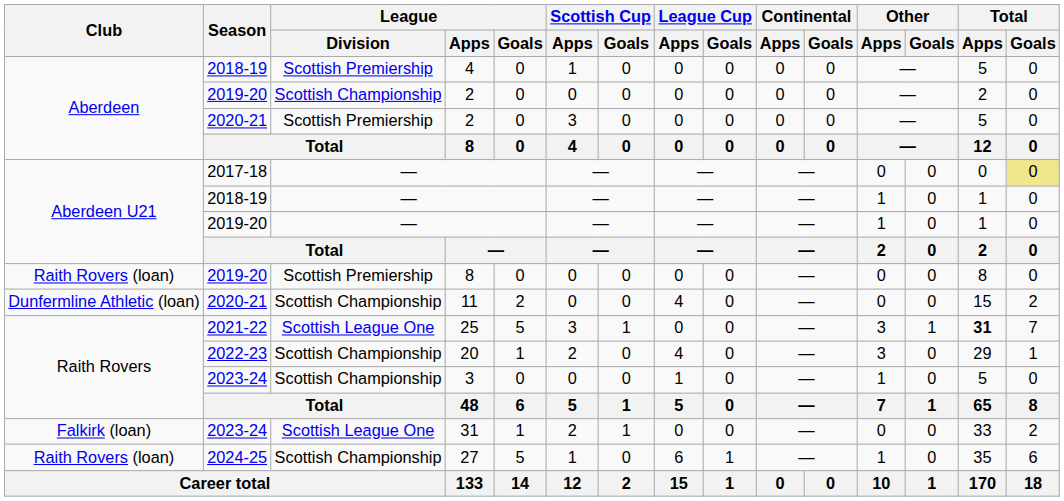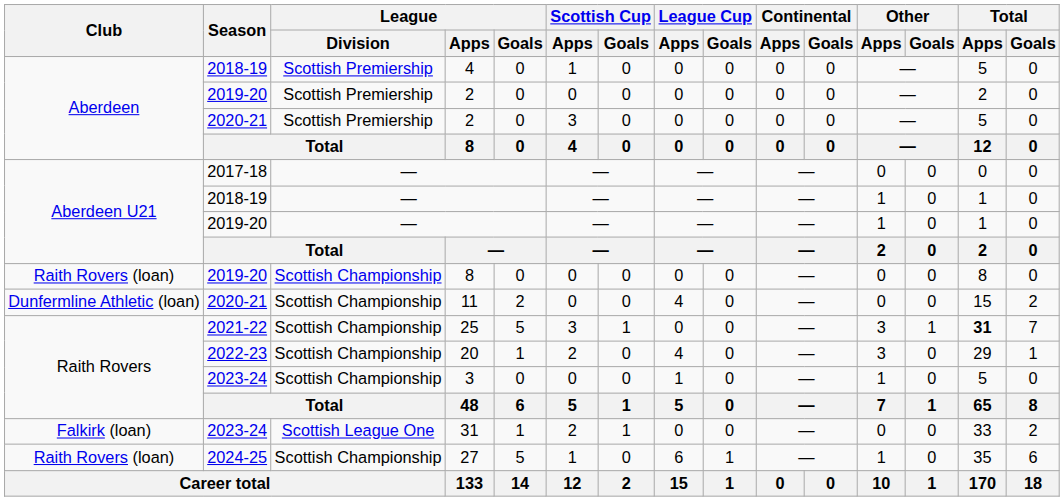 <table class="wikitable" style="text-align: center">
 <tr>
 <th rowspan="2">Club</th>
 <th rowspan="2">Season</th>
 <th colspan="3">League</th>
 <th colspan="2"><a href='#'>Scottish Cup</a></th>
 <th colspan="2"><a href='#'>League Cup</a></th>
 <th colspan="2">Continental</th>
 <th colspan="2">Other</th>
 <th colspan="2">Total</th>
 </tr>
 <tr>
 <th>Division</th>
 <th>Apps</th>
 <th>Goals</th>
 <th>Apps</th>
 <th>Goals</th>
 <th>Apps</th>
 <th>Goals</th>
 <th>Apps</th>
 <th>Goals</th>
 <th>Apps</th>
 <th>Goals</th>
 <th>Apps</th>
 <th>Goals</th>
 </tr>
 <tr>
 <td rowspan="4"><a href='#'>Aberdeen</a></td>
 <td><a href='#'>2018-19</a></td>
 <td><a href='#'>Scottish Premiership</a></td>
 <td>4</td>
 <td>0</td>
 <td>1</td>
 <td>0</td>
 <td>0</td>
 <td>0</td>
 <td>0</td>
 <td>0</td>
 <td colspan="2">—</td>
 <td>5</td>
 <td>0</td>
 </tr>
 <tr>
 <td><a href='#'>2019-20</a></td>
-<td><a href='#'>Scottish Championship</a></td>
+<td>Scottish Premiership</td>
 <td>2</td>
 <td>0</td>
 <td>0</td>
 <td>0</td>
 <td>0</td>
 <td>0</td>
 <td>0</td>
 <td>0</td>
 <td colspan="2">—</td>
 <td>2</td>
 <td>0</td>
 </tr>
 <tr>
 <td><a href='#'>2020-21</a></td>
 <td>Scottish Premiership</td>
 <td>2</td>
 <td>0</td>
 <td>3</td>
 <td>0</td>
 <td>0</td>
 <td>0</td>
 <td>0</td>
 <td>0</td>
 <td colspan="2">—</td>
 <td>5</td>
 <td>0</td>
 </tr>
 <tr>
 <th colspan="2">Total</th>
 <th>8</th>
 <th>0</th>
 <th>4</th>
 <th>0</th>
 <th>0</th>
 <th>0</th>
 <th>0</th>
 <th>0</th>
 <th colspan="2">—</th>
 <th>12</th>
 <th>0</th>
 </tr>
 <tr>
 <td rowspan="4"><a href='#'>Aberdeen U21</a></td>
 <td>2017-18</td>
 <td colspan="3">—</td>
 <td colspan="2">—</td>
 <td colspan="2">—</td>
 <td colspan="2">—</td>
 <td>0</td>
 <td>0</td>
 <td>0</td>
-<td style="background: khaki;">0</td>
+<td>0</td>
 </tr>
 <tr>
 <td>2018-19</td>
 <td colspan="3">—</td>
 <td colspan="2">—</td>
 <td colspan="2">—</td>
 <td colspan="2">—</td>
 <td>1</td>
 <td>0</td>
 <td>1</td>
 <td>0</td>
 </tr>
 <tr>
 <td>2019-20</td>
 <td colspan="3">—</td>
 <td colspan="2">—</td>
 <td colspan="2">—</td>
 <td colspan="2">—</td>
 <td>1</td>
 <td>0</td>
 <td>1</td>
 <td>0</td>
 </tr>
 <tr>
 <th colspan="2">Total</th>
 <th colspan="2">—</th>
 <th colspan="2">—</th>
 <th colspan="2">—</th>
 <th colspan="2">—</th>
 <th>2</th>
 <th>0</th>
 <th>2</th>
 <th>0</th>
 </tr>
 <tr>
 <td><a href='#'>Raith Rovers</a> (loan)</td>
 <td><a href='#'>2019-20</a></td>
-<td>Scottish Premiership</td>
+<td><a href='#'>Scottish Championship</a></td>
 <td>8</td>
 <td>0</td>
 <td>0</td>
 <td>0</td>
 <td>0</td>
 <td>0</td>
 <td colspan="2">—</td>
 <td>0</td>
 <td>0</td>
 <td>8</td>
 <td>0</td>
 </tr>
 <tr>
 <td><a href='#'>Dunfermline Athletic</a> (loan)</td>
 <td><a href='#'>2020-21</a></td>
 <td>Scottish Championship</td>
 <td>11</td>
 <td>2</td>
 <td>0</td>
 <td>0</td>
 <td>4</td>
 <td>0</td>
 <td colspan="2">—</td>
 <td>0</td>
 <td>0</td>
 <td>15</td>
 <td>2</td>
 </tr>
 <tr>
 <td rowspan="4">Raith Rovers</td>
 <td><a href='#'>2021-22</a></td>
-<td><a href='#'>Scottish League One</a></td>
+<td>Scottish Championship</td>
 <td>25</td>
 <td>5</td>
 <td>3</td>
 <td>1</td>
 <td>0</td>
 <td>0</td>
 <td colspan="2">—</td>
 <td>3</td>
 <td>1</td>
 <td><strong>31</strong></td>
 <td>7</td>
 </tr>
 <tr>
 <td><a href='#'>2022-23</a></td>
 <td>Scottish Championship</td>
 <td>20</td>
 <td>1</td>
 <td>2</td>
 <td>0</td>
 <td>4</td>
 <td>0</td>
 <td colspan="2">—</td>
 <td>3</td>
 <td>0</td>
 <td>29</td>
 <td>1</td>
 </tr>
 <tr>
 <td><a href='#'>2023-24</a></td>
 <td>Scottish Championship</td>
 <td>3</td>
 <td>0</td>
 <td>0</td>
 <td>0</td>
 <td>1</td>
 <td>0</td>
 <td colspan="2">—</td>
 <td>1</td>
 <td>0</td>
 <td>5</td>
 <td>0</td>
 </tr>
 <tr>
 <th colspan="2">Total</th>
 <th>48</th>
 <th>6</th>
 <th>5</th>
 <th>1</th>
 <th>5</th>
 <th>0</th>
 <th colspan="2">—</th>
 <th>7</th>
 <th>1</th>
 <th>65</th>
 <th>8</th>
 </tr>
 <tr>
 <td><a href='#'>Falkirk</a> (loan)</td>
 <td><a href='#'>2023-24</a></td>
 <td><a href='#'>Scottish League One</a></td>
 <td>31</td>
 <td>1</td>
 <td>2</td>
 <td>1</td>
 <td>0</td>
 <td>0</td>
 <td colspan="2">—</td>
 <td>0</td>
 <td>0</td>
 <td>33</td>
 <td>2</td>
 </tr>
 <tr>
 <td><a href='#'>Raith Rovers</a> (loan)</td>
 <td><a href='#'>2024-25</a></td>
 <td>Scottish Championship</td>
 <td>27</td>
 <td>5</td>
 <td>1</td>
 <td>0</td>
 <td>6</td>
 <td>1</td>
 <td colspan="2">—</td>
 <td>1</td>
 <td>0</td>
 <td>35</td>
 <td>6</td>
 </tr>
 <tr>
 <th colspan="3">Career total</th>
 <th>133</th>
 <th>14</th>
 <th>12</th>
 <th>2</th>
 <th>15</th>
 <th>1</th>
 <th>0</th>
 <th>0</th>
 <th>10</th>
 <th>1</th>
 <th>170</th>
 <th>18</th>
 </tr>
 </table>
